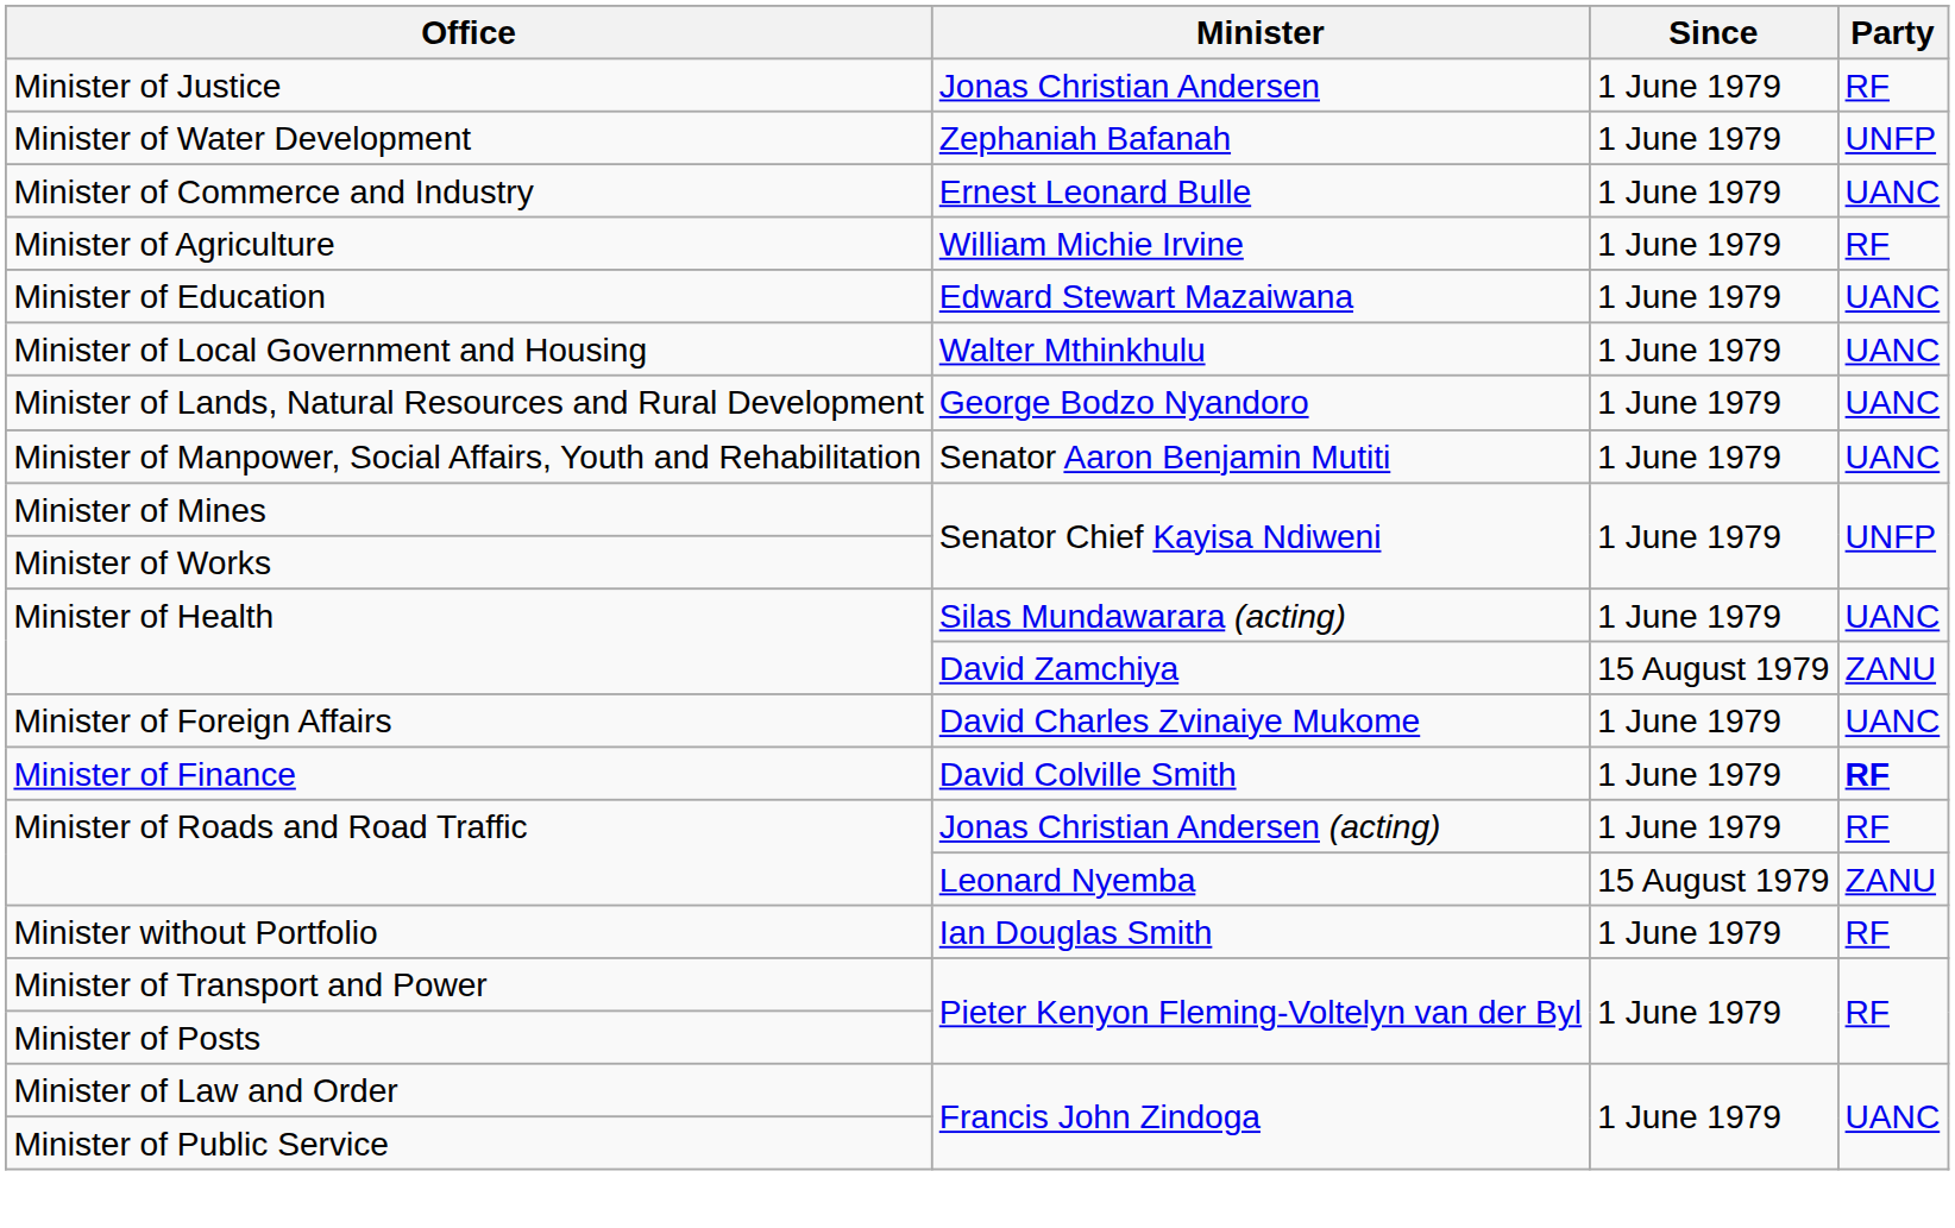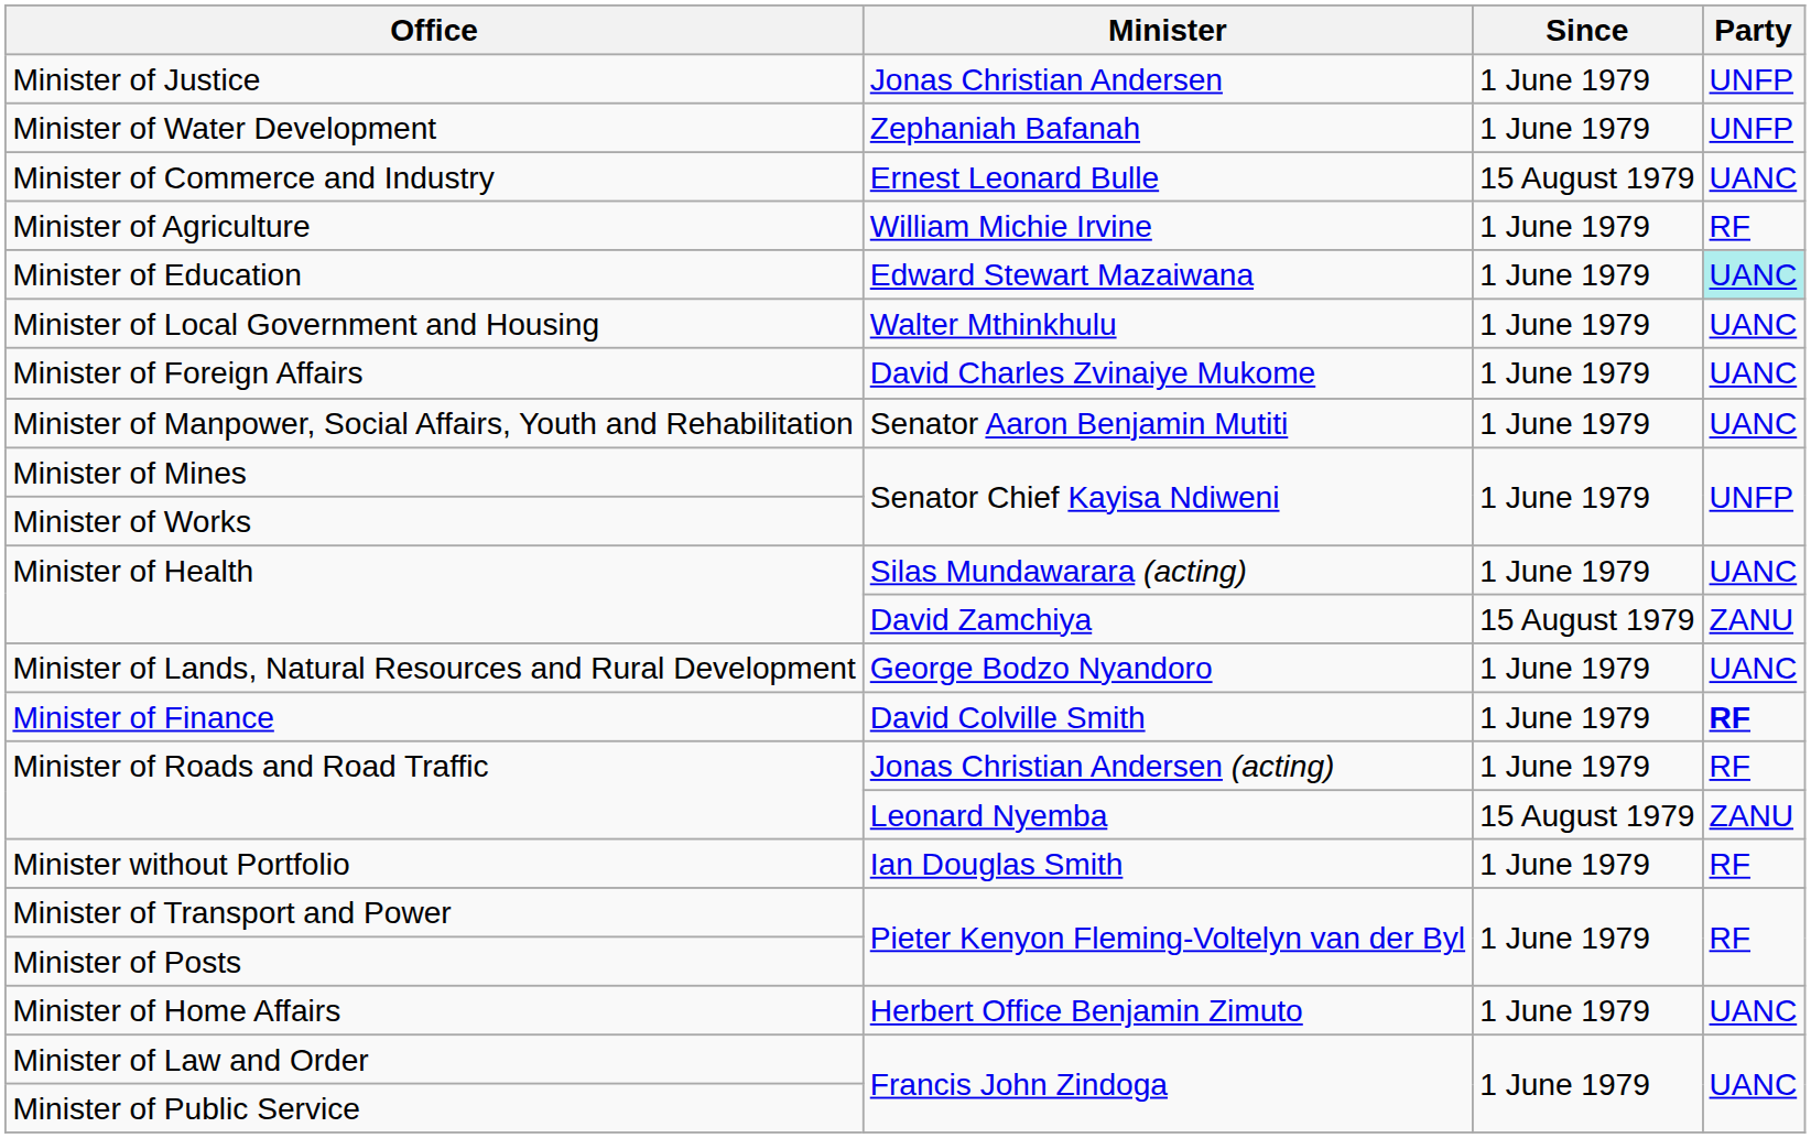 <table class="wikitable" style="font-size: 95%;">
 <tr>
 <th>Office</th>
 <th>Minister</th>
 <th>Since</th>
 <th>Party</th>
 </tr>
 <tr>
 <td>Minister of Justice</td>
 <td><a href='#'>Jonas Christian Andersen</a></td>
 <td>1 June 1979</td>
-<td><a href='#'>RF</a></td>
+<td><a href='#'>UNFP</a></td>
 </tr>
 <tr>
 <td>Minister of Water Development</td>
 <td><a href='#'>Zephaniah Bafanah</a></td>
 <td>1 June 1979</td>
 <td><a href='#'>UNFP</a></td>
 </tr>
 <tr>
 <td>Minister of Commerce and Industry</td>
 <td><a href='#'>Ernest Leonard Bulle</a></td>
-<td>1 June 1979</td>
+<td>15 August 1979</td>
 <td><a href='#'>UANC</a></td>
 </tr>
 <tr>
 <td>Minister of Agriculture</td>
 <td><a href='#'>William Michie Irvine</a></td>
 <td>1 June 1979</td>
 <td><a href='#'>RF</a></td>
 </tr>
 <tr>
 <td>Minister of Education</td>
 <td><a href='#'>Edward Stewart Mazaiwana</a></td>
 <td>1 June 1979</td>
-<td><a href='#'>UANC</a></td>
+<td style="background: paleturquoise;"><a href='#'>UANC</a></td>
 </tr>
 <tr>
 <td>Minister of Local Government and Housing</td>
 <td><a href='#'>Walter Mthinkhulu</a></td>
 <td>1 June 1979</td>
 <td><a href='#'>UANC</a></td>
 </tr>
 <tr>
-<td>Minister of Lands, Natural Resources and Rural Development</td>
-<td><a href='#'>George Bodzo Nyandoro</a></td>
+<td>Minister of Foreign Affairs</td>
+<td><a href='#'>David Charles Zvinaiye Mukome</a></td>
 <td>1 June 1979</td>
 <td><a href='#'>UANC</a></td>
 </tr>
 <tr>
 <td>Minister of Manpower, Social Affairs, Youth and Rehabilitation</td>
 <td>Senator <a href='#'>Aaron Benjamin Mutiti</a></td>
 <td>1 June 1979</td>
 <td><a href='#'>UANC</a></td>
 </tr>
 <tr>
 <td>Minister of Mines</td>
 <td rowspan=2>Senator Chief <a href='#'>Kayisa Ndiweni</a></td>
 <td rowspan=2>1 June 1979</td>
 <td rowspan=2><a href='#'>UNFP</a></td>
 </tr>
 <tr>
 <td>Minister of Works</td>
 </tr>
 <tr>
 <td rowspan=2 valign=top>Minister of Health</td>
 <td><a href='#'>Silas Mundawarara</a> <em>(acting)</em></td>
 <td>1 June 1979</td>
 <td><a href='#'>UANC</a></td>
 </tr>
 <tr>
 <td><a href='#'>David Zamchiya</a></td>
 <td>15 August 1979</td>
 <td><a href='#'>ZANU</a></td>
 </tr>
 <tr>
-<td>Minister of Foreign Affairs</td>
-<td><a href='#'>David Charles Zvinaiye Mukome</a></td>
+<td>Minister of Lands, Natural Resources and Rural Development</td>
+<td><a href='#'>George Bodzo Nyandoro</a></td>
 <td>1 June 1979</td>
 <td><a href='#'>UANC</a></td>
 </tr>
 <tr>
 <td><a href='#'>Minister of Finance</a></td>
 <td><a href='#'>David Colville Smith</a></td>
 <td>1 June 1979</td>
 <td><strong><a href='#'>RF</a></strong></td>
 </tr>
 <tr>
 <td rowspan=2 valign=top>Minister of Roads and Road Traffic</td>
 <td><a href='#'>Jonas Christian Andersen</a> <em>(acting)</em></td>
 <td>1 June 1979</td>
 <td><a href='#'>RF</a></td>
 </tr>
 <tr>
 <td><a href='#'>Leonard Nyemba</a></td>
 <td>15 August 1979</td>
 <td><a href='#'>ZANU</a></td>
 </tr>
 <tr>
 <td>Minister without Portfolio</td>
 <td><a href='#'>Ian Douglas Smith</a></td>
 <td>1 June 1979</td>
 <td><a href='#'>RF</a></td>
 </tr>
 <tr>
 <td>Minister of Transport and Power</td>
 <td rowspan=2><a href='#'>Pieter Kenyon Fleming-Voltelyn van der Byl</a></td>
 <td rowspan=2>1 June 1979</td>
 <td rowspan=2><a href='#'>RF</a></td>
 </tr>
 <tr>
 <td>Minister of Posts</td>
 </tr>
 <tr>
+<td>Minister of Home Affairs</td>
+<td><a href='#'>Herbert Office Benjamin Zimuto</a></td>
+<td>1 June 1979</td>
+<td><a href='#'>UANC</a></td>
+</tr>
+<tr>
 <td>Minister of Law and Order</td>
 <td rowspan=2><a href='#'>Francis John Zindoga</a></td>
 <td rowspan=2>1 June 1979</td>
 <td rowspan=2><a href='#'>UANC</a></td>
 </tr>
 <tr>
 <td>Minister of Public Service</td>
 </tr>
 </table>
